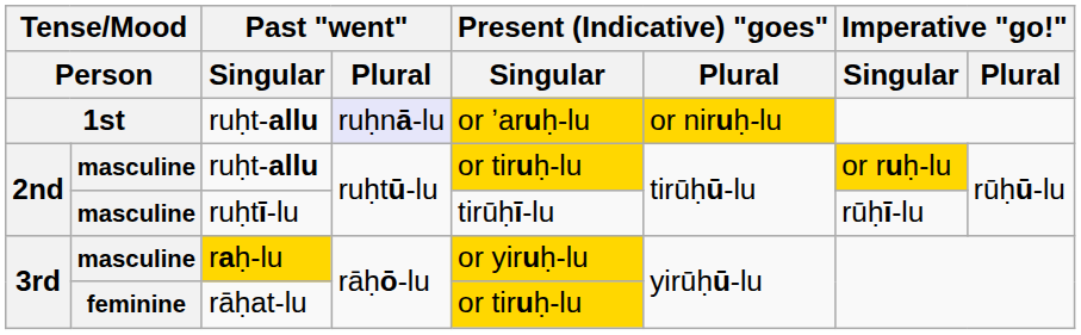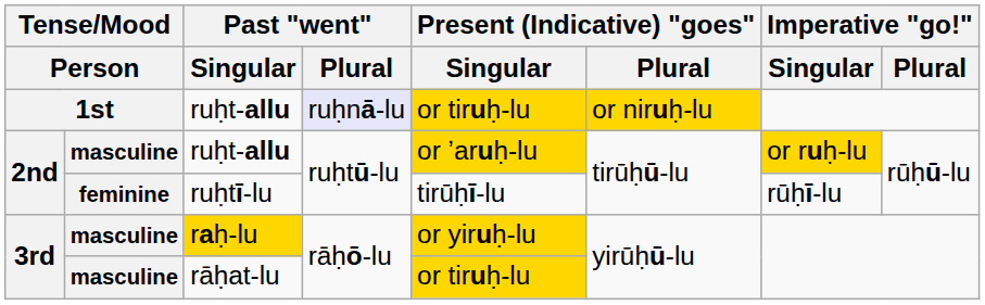 <table class="wikitable">
 <tr>
 <th colspan="2">Tense/Mood</th>
 <th colspan="2">Past "went"</th>
 <th colspan="2">Present (Indicative) "goes"</th>
 <th colspan="2">Imperative "go!"</th>
 </tr>
 <tr>
 <th colspan="2">Person</th>
 <th>Singular</th>
 <th>Plural</th>
 <th>Singular</th>
 <th>Plural</th>
 <th>Singular</th>
 <th>Plural</th>
 </tr>
 <tr>
 <th colspan="2">1st</th>
 <td> ruḥt-<strong>allu</strong></td>
 <td style="background: lavender;"> ruḥn<strong>ā</strong>-lu</td>
-<td style="background:gold"> or  ʼar<strong>u</strong>ḥ-lu</td>
+<td style="background:gold"> or  tir<strong>u</strong>ḥ-lu</td>
 <td style="background:gold"> or  nir<strong>u</strong>ḥ<em>-</em>lu</td>
 <td colspan="2"></td>
 </tr>
 <tr>
 <th rowspan="2">2nd</th>
 <th><small>masculine</small></th>
 <td> ruḥt-<strong>allu</strong></td>
 <td rowspan="2"> ruḥt<strong>ū</strong>-lu</td>
-<td style="background:gold"> or  tir<strong>u</strong>ḥ-lu</td>
+<td style="background:gold"> or  ʼar<strong>u</strong>ḥ-lu</td>
 <td rowspan="2"> tirūḥ<strong>ū</strong>-lu</td>
 <td style="background:gold"> or  r<strong>u</strong>ḥ-lu</td>
 <td rowspan="2"> rūḥ<strong>ū</strong>-lu</td>
 </tr>
 <tr>
-<th><small>masculine</small></th>
+<th><small>feminine</small></th>
 <td> ruḥt<strong>ī</strong>-lu</td>
 <td> tirūḥ<strong>ī</strong>-lu</td>
 <td> rūḥ<strong>ī</strong>-lu</td>
 </tr>
 <tr>
 <th rowspan="2">3rd</th>
 <th><small>masculine</small></th>
 <td style="background:gold"> r<strong>a</strong>ḥ-lu</td>
 <td rowspan="2"> rāḥ<strong>ō</strong>-lu</td>
 <td style="background:gold"> or  yir<strong>u</strong>ḥ-lu</td>
 <td rowspan="2"> yirūḥ<strong>ū</strong>-lu</td>
 <td colspan="2" rowspan="2"></td>
 </tr>
 <tr>
-<th><small>feminine</small></th>
+<th><small>masculine</small></th>
 <td> rāḥat-lu</td>
 <td style="background:gold"> or  tir<strong>u</strong>ḥ-lu</td>
 </tr>
 </table>
